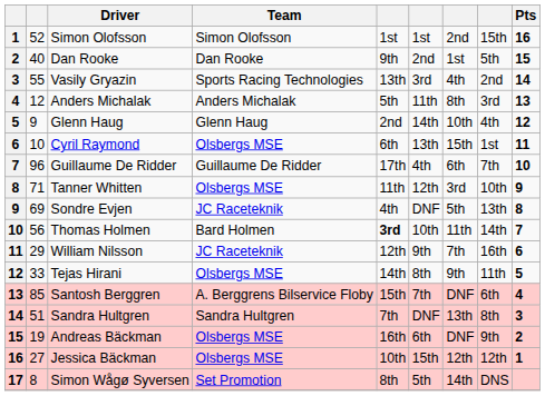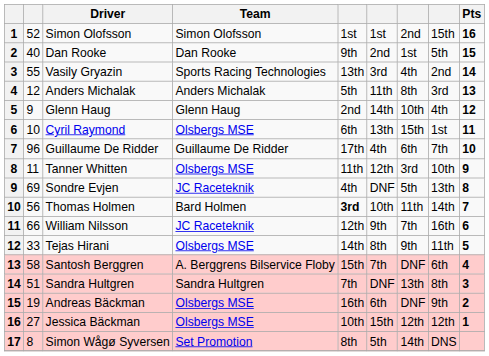 <table class=wikitable style="font-size:95%">
 <tr>
 <th></th>
 <th></th>
 <th>Driver</th>
 <th>Team</th>
 <th></th>
 <th></th>
 <th></th>
 <th></th>
 <th>Pts</th>
 </tr>
 <tr>
 <th>1</th>
 <td>52</td>
 <td> Simon Olofsson</td>
 <td>Simon Olofsson</td>
 <td>1st</td>
 <td>1st</td>
 <td>2nd</td>
 <td>15th</td>
 <td><strong>16</strong></td>
 </tr>
 <tr>
 <th>2</th>
 <td>40</td>
 <td> Dan Rooke</td>
 <td>Dan Rooke</td>
 <td>9th</td>
 <td>2nd</td>
 <td>1st</td>
 <td>5th</td>
 <td><strong>15</strong></td>
 </tr>
 <tr>
 <th>3</th>
 <td>55</td>
 <td> Vasily Gryazin</td>
 <td>Sports Racing Technologies</td>
 <td>13th</td>
 <td>3rd</td>
 <td>4th</td>
 <td>2nd</td>
 <td><strong>14</strong></td>
 </tr>
 <tr>
 <th>4</th>
 <td>12</td>
 <td> Anders Michalak</td>
 <td>Anders Michalak</td>
 <td>5th</td>
 <td>11th</td>
 <td>8th</td>
 <td>3rd</td>
 <td><strong>13</strong></td>
 </tr>
 <tr>
 <th>5</th>
 <td>9</td>
 <td> Glenn Haug</td>
 <td>Glenn Haug</td>
 <td>2nd</td>
 <td>14th</td>
 <td>10th</td>
 <td>4th</td>
 <td><strong>12</strong></td>
 </tr>
 <tr>
 <th>6</th>
 <td>10</td>
 <td> <a href='#'>Cyril Raymond</a></td>
 <td><a href='#'>Olsbergs MSE</a></td>
 <td>6th</td>
 <td>13th</td>
 <td>15th</td>
 <td>1st</td>
 <td><strong>11</strong></td>
 </tr>
 <tr>
 <th>7</th>
 <td>96</td>
 <td> Guillaume De Ridder</td>
 <td>Guillaume De Ridder</td>
 <td>17th</td>
 <td>4th</td>
 <td>6th</td>
 <td>7th</td>
 <td><strong>10</strong></td>
 </tr>
 <tr>
 <th>8</th>
-<td>71</td>
+<td>11</td>
 <td> Tanner Whitten</td>
 <td><a href='#'>Olsbergs MSE</a></td>
 <td>11th</td>
 <td>12th</td>
 <td>3rd</td>
 <td>10th</td>
 <td><strong>9</strong></td>
 </tr>
 <tr>
 <th>9</th>
 <td>69</td>
 <td> Sondre Evjen</td>
 <td><a href='#'>JC Raceteknik</a></td>
 <td>4th</td>
 <td>DNF</td>
 <td>5th</td>
 <td>13th</td>
 <td><strong>8</strong></td>
 </tr>
 <tr>
 <th>10</th>
 <td>56</td>
 <td> Thomas Holmen</td>
 <td>Bard Holmen</td>
 <td><strong>3rd</strong></td>
 <td>10th</td>
 <td>11th</td>
 <td>14th</td>
 <td><strong>7</strong></td>
 </tr>
 <tr>
 <th>11</th>
-<td>29</td>
+<td>66</td>
 <td> William Nilsson</td>
 <td><a href='#'>JC Raceteknik</a></td>
 <td>12th</td>
 <td>9th</td>
 <td>7th</td>
 <td>16th</td>
 <td><strong>6</strong></td>
 </tr>
 <tr>
 <th>12</th>
 <td>33</td>
 <td> Tejas Hirani</td>
 <td><a href='#'>Olsbergs MSE</a></td>
 <td>14th</td>
 <td>8th</td>
 <td>9th</td>
 <td>11th</td>
 <td><strong>5</strong></td>
 </tr>
 <tr>
 <th style="background:#ffcccc;">13</th>
-<td style="background:#ffcccc;">85</td>
+<td style="background:#ffcccc;">58</td>
 <td style="background:#ffcccc;"> Santosh Berggren</td>
 <td style="background:#ffcccc;">A. Berggrens Bilservice Floby</td>
 <td style="background:#ffcccc;">15th</td>
 <td style="background:#ffcccc;">7th</td>
 <td style="background:#ffcccc;">DNF</td>
 <td style="background:#ffcccc;">6th</td>
 <td style="background:#ffcccc;"><strong>4</strong></td>
 </tr>
 <tr>
 <th style="background:#ffcccc;">14</th>
 <td style="background:#ffcccc;">51</td>
 <td style="background:#ffcccc;"> Sandra Hultgren</td>
 <td style="background:#ffcccc;">Sandra Hultgren</td>
 <td style="background:#ffcccc;">7th</td>
 <td style="background:#ffcccc;">DNF</td>
 <td style="background:#ffcccc;">13th</td>
 <td style="background:#ffcccc;">8th</td>
 <td style="background:#ffcccc;"><strong>3</strong></td>
 </tr>
 <tr>
 <th style="background:#ffcccc;">15</th>
 <td style="background:#ffcccc;">19</td>
 <td style="background:#ffcccc;"> Andreas Bäckman</td>
 <td style="background:#ffcccc;"><a href='#'>Olsbergs MSE</a></td>
 <td style="background:#ffcccc;">16th</td>
 <td style="background:#ffcccc;">6th</td>
 <td style="background:#ffcccc;">DNF</td>
 <td style="background:#ffcccc;">9th</td>
 <td style="background:#ffcccc;"><strong>2</strong></td>
 </tr>
 <tr>
 <th style="background:#ffcccc;">16</th>
 <td style="background:#ffcccc;">27</td>
 <td style="background:#ffcccc;"> Jessica Bäckman</td>
 <td style="background:#ffcccc;"><a href='#'>Olsbergs MSE</a></td>
 <td style="background:#ffcccc;">10th</td>
 <td style="background:#ffcccc;">15th</td>
 <td style="background:#ffcccc;">12th</td>
 <td style="background:#ffcccc;">12th</td>
 <td style="background:#ffcccc;"><strong>1</strong></td>
 </tr>
 <tr>
 <th style="background:#ffcccc;">17</th>
 <td style="background:#ffcccc;">8</td>
 <td style="background:#ffcccc;"> Simon Wågø Syversen</td>
 <td style="background:#ffcccc;"><a href='#'>Set Promotion</a></td>
 <td style="background:#ffcccc;">8th</td>
 <td style="background:#ffcccc;">5th</td>
 <td style="background:#ffcccc;">14th</td>
 <td style="background:#ffcccc;">DNS</td>
 <td style="background:#ffcccc;"></td>
 </tr>
 <tr>
 </tr>
 </table>
